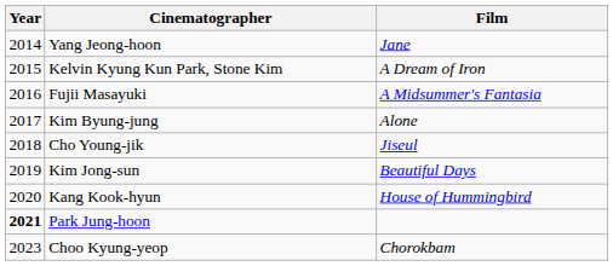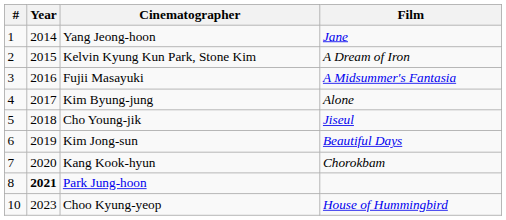 <table class="wikitable" style="width:600px">
 <tr>
+<th width=20>#</th>
 <th width=30>Year</th>
 <th>Cinematographer</th>
 <th>Film</th>
 </tr>
 <tr>
+<td>1</td>
 <td>2014</td>
 <td>Yang Jeong-hoon</td>
 <td><em><a href='#'>Jane</a></em></td>
 </tr>
 <tr>
+<td>2</td>
 <td>2015</td>
 <td>Kelvin Kyung Kun Park, Stone Kim</td>
 <td><em>A Dream of Iron</em></td>
 </tr>
 <tr>
+<td>3</td>
 <td>2016</td>
 <td>Fujii Masayuki</td>
 <td><em><a href='#'>A Midsummer's Fantasia</a></em></td>
 </tr>
 <tr>
+<td>4</td>
 <td>2017</td>
 <td>Kim Byung-jung</td>
 <td><em>Alone</em></td>
 </tr>
 <tr>
+<td>5</td>
 <td>2018</td>
 <td>Cho Young-jik</td>
 <td><em><a href='#'>Jiseul</a></em></td>
 </tr>
 <tr>
+<td>6</td>
 <td>2019</td>
 <td>Kim Jong-sun</td>
 <td><em><a href='#'>Beautiful Days</a></em></td>
 </tr>
 <tr>
+<td>7</td>
 <td>2020</td>
 <td>Kang Kook-hyun</td>
-<td><em><a href='#'>House of Hummingbird</a></em></td>
+<td><em>Chorokbam</em></td>
 </tr>
 <tr>
+<td>8</td>
 <td><strong>2021</strong></td>
 <td><a href='#'>Park Jung-hoon</a></td>
 <td><em></em></td>
 </tr>
 <tr>
+<td>10</td>
 <td>2023</td>
 <td>Choo Kyung-yeop</td>
-<td><em>Chorokbam</em></td>
+<td><em><a href='#'>House of Hummingbird</a></em></td>
 </tr>
 </table>
